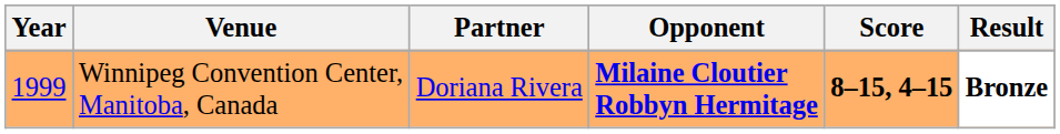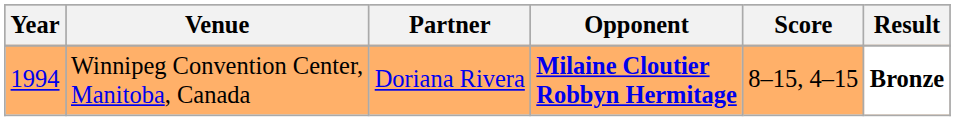 <table class="sortable wikitable" style="font-size: 90%;">
 <tr>
 <th>Year</th>
 <th>Venue</th>
 <th>Partner</th>
 <th>Opponent</th>
 <th>Score</th>
 <th>Result</th>
 </tr>
 <tr>
 </tr>
 <tr style="background:#FFB069">
-<td align="center"><a href='#'>1999</a></td>
+<td align="center"><a href='#'>1994</a></td>
 <td align="left">Winnipeg Convention Center,<br><a href='#'>Manitoba</a>, Canada</td>
 <td align="left"> <a href='#'>Doriana Rivera</a></td>
 <td align="left"><strong> <a href='#'>Milaine Cloutier</a><br> <a href='#'>Robbyn Hermitage</a></strong></td>
-<td align="left"><strong>8–15, 4–15</strong></td>
+<td align="left">8–15, 4–15</td>
 <td style="text-align:left; background:white"> <strong>Bronze</strong></td>
 </tr>
 </table>
